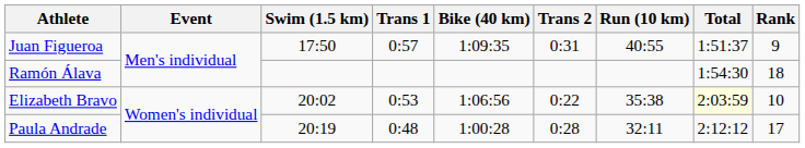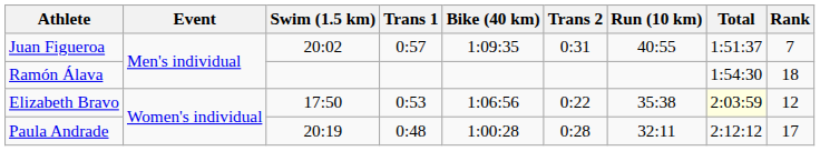 <table class="wikitable" style="font-size:90%">
 <tr>
 <th>Athlete</th>
 <th>Event</th>
 <th>Swim (1.5 km)</th>
 <th>Trans 1</th>
 <th>Bike (40 km)</th>
 <th>Trans 2</th>
 <th>Run (10 km)</th>
 <th>Total</th>
 <th>Rank</th>
 </tr>
 <tr align=center>
 <td style="text-align:left"><a href='#'>Juan Figueroa</a></td>
 <td style="text-align:left" rowspan=2><a href='#'>Men's individual</a></td>
-<td>17:50</td>
+<td>20:02</td>
 <td>0:57</td>
 <td>1:09:35</td>
 <td>0:31</td>
 <td>40:55</td>
 <td>1:51:37</td>
-<td>9</td>
+<td>7</td>
 </tr>
 <tr align=center>
 <td style="text-align:left"><a href='#'>Ramón Álava</a></td>
 <td></td>
 <td></td>
 <td></td>
 <td></td>
 <td></td>
 <td>1:54:30</td>
 <td>18</td>
 </tr>
 <tr align=center>
 <td style="text-align:left"><a href='#'>Elizabeth Bravo</a></td>
 <td style="text-align:left" rowspan=2><a href='#'>Women's individual</a></td>
-<td>20:02</td>
+<td>17:50</td>
 <td>0:53</td>
 <td>1:06:56</td>
 <td>0:22</td>
 <td>35:38</td>
 <td style="background: lightyellow;">2:03:59</td>
-<td>10</td>
+<td>12</td>
 </tr>
 <tr align=center>
 <td style="text-align:left"><a href='#'>Paula Andrade</a></td>
 <td>20:19</td>
 <td>0:48</td>
 <td>1:00:28</td>
 <td>0:28</td>
 <td>32:11</td>
 <td>2:12:12</td>
 <td>17</td>
 </tr>
 </table>
